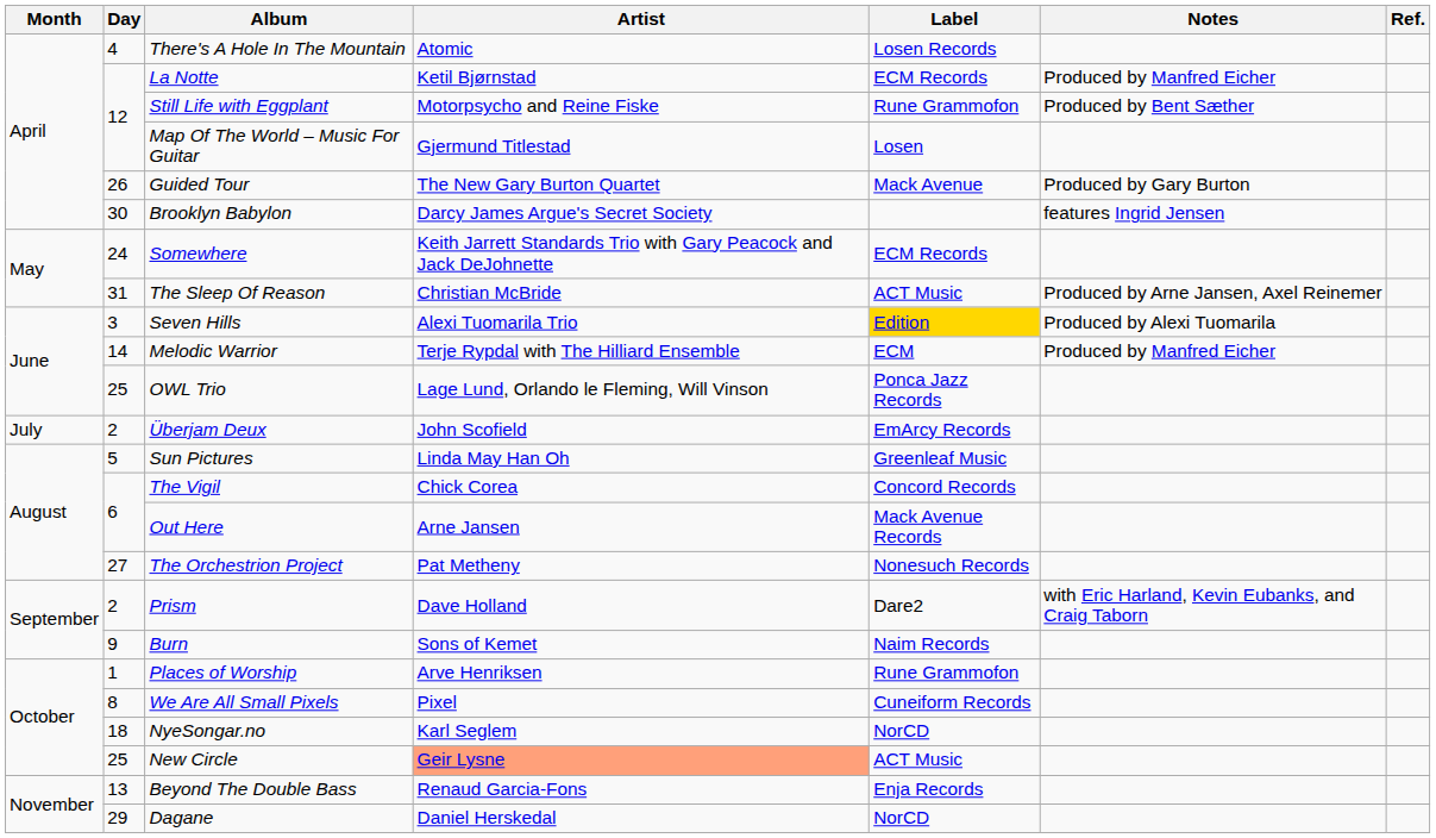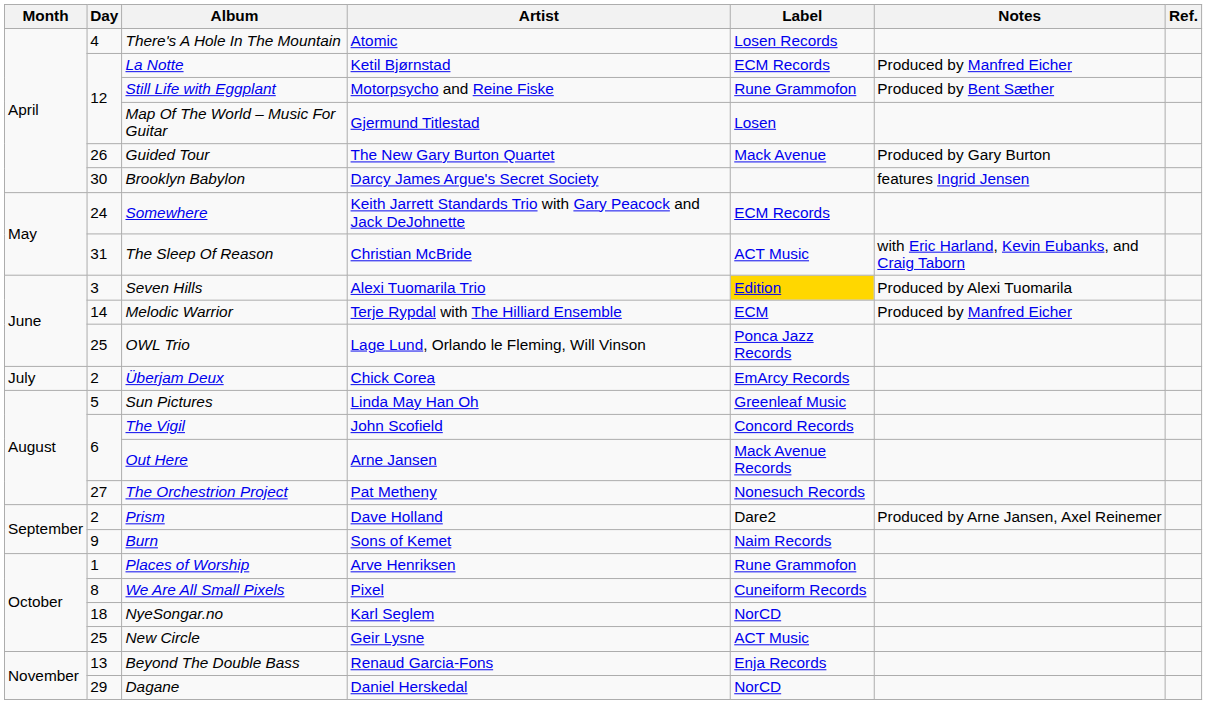 <table class="wikitable">
 <tr>
 <th>Month</th>
 <th>Day</th>
 <th>Album</th>
 <th>Artist</th>
 <th>Label</th>
 <th>Notes</th>
 <th>Ref.</th>
 </tr>
 <tr>
 <td rowspan="6">April</td>
 <td>4</td>
 <td><em>There's A Hole In The Mountain</em></td>
 <td><a href='#'>Atomic</a></td>
 <td><a href='#'>Losen Records</a></td>
 <td></td>
 <td></td>
 </tr>
 <tr>
 <td rowspan="3">12</td>
 <td><em><a href='#'>La Notte</a></em></td>
 <td><a href='#'>Ketil Bjørnstad</a></td>
 <td><a href='#'>ECM Records</a></td>
 <td>Produced by <a href='#'>Manfred Eicher</a></td>
 <td></td>
 </tr>
 <tr>
 <td><em><a href='#'>Still Life with Eggplant</a></em></td>
 <td><a href='#'>Motorpsycho</a> and <a href='#'>Reine Fiske</a></td>
 <td><a href='#'>Rune Grammofon</a></td>
 <td>Produced by <a href='#'>Bent Sæther</a></td>
 <td></td>
 </tr>
 <tr>
 <td><em>Map Of The World – Music For Guitar</em></td>
 <td><a href='#'>Gjermund Titlestad</a></td>
 <td><a href='#'>Losen</a></td>
 <td></td>
 <td></td>
 </tr>
 <tr>
 <td>26</td>
 <td><em>Guided Tour</em></td>
 <td><a href='#'>The New Gary Burton Quartet</a></td>
 <td><a href='#'>Mack Avenue</a></td>
 <td>Produced by Gary Burton</td>
 <td></td>
 </tr>
 <tr>
 <td>30</td>
 <td><em>Brooklyn Babylon</em></td>
 <td><a href='#'>Darcy James Argue's Secret Society</a></td>
 <td></td>
 <td>features <a href='#'>Ingrid Jensen</a></td>
 <td></td>
 </tr>
 <tr>
 <td rowspan="2">May</td>
 <td>24</td>
 <td><a href='#'><em>Somewhere</em></a></td>
 <td><a href='#'>Keith Jarrett Standards Trio</a> with <a href='#'>Gary Peacock</a> and <a href='#'>Jack DeJohnette</a></td>
 <td><a href='#'>ECM Records</a></td>
 <td></td>
 <td></td>
 </tr>
 <tr>
 <td>31</td>
 <td><em>The Sleep Of Reason</em></td>
 <td><a href='#'>Christian McBride</a></td>
 <td><a href='#'>ACT Music</a></td>
-<td>Produced by Arne Jansen, Axel Reinemer</td>
+<td>with <a href='#'>Eric Harland</a>, <a href='#'>Kevin Eubanks</a>, and <a href='#'>Craig Taborn</a></td>
 <td></td>
 </tr>
 <tr>
 <td rowspan="3">June</td>
 <td>3</td>
 <td><em>Seven Hills</em></td>
 <td><a href='#'>Alexi Tuomarila Trio</a></td>
 <td style="background: gold;"><a href='#'>Edition</a></td>
 <td>Produced by Alexi Tuomarila</td>
 <td></td>
 </tr>
 <tr>
 <td>14</td>
 <td><em>Melodic Warrior</em></td>
 <td><a href='#'>Terje Rypdal</a> with <a href='#'>The Hilliard Ensemble</a></td>
 <td><a href='#'>ECM</a></td>
 <td>Produced by <a href='#'>Manfred Eicher</a></td>
 <td></td>
 </tr>
 <tr>
 <td>25</td>
 <td><em>OWL Trio</em></td>
 <td><a href='#'>Lage Lund</a>, Orlando le Fleming, Will Vinson</td>
 <td><a href='#'>Ponca Jazz Records</a></td>
 <td></td>
 <td></td>
 </tr>
 <tr>
 <td>July</td>
 <td>2</td>
 <td><em><a href='#'>Überjam Deux</a></em></td>
-<td><a href='#'>John Scofield</a></td>
+<td><a href='#'>Chick Corea</a></td>
 <td><a href='#'>EmArcy Records</a></td>
 <td></td>
 <td></td>
 </tr>
 <tr>
 <td rowspan="4">August</td>
 <td>5</td>
 <td><em>Sun Pictures</em></td>
 <td><a href='#'>Linda May Han Oh</a></td>
 <td><a href='#'>Greenleaf Music</a></td>
 <td></td>
 <td></td>
 </tr>
 <tr>
 <td rowspan="2">6</td>
 <td><a href='#'><em>The Vigil</em></a></td>
-<td><a href='#'>Chick Corea</a></td>
+<td><a href='#'>John Scofield</a></td>
 <td><a href='#'>Concord Records</a></td>
 <td></td>
 <td></td>
 </tr>
 <tr>
 <td><a href='#'><em>Out Here</em></a></td>
 <td><a href='#'>Arne Jansen</a></td>
 <td><a href='#'>Mack Avenue Records</a></td>
 <td></td>
 <td></td>
 </tr>
 <tr>
 <td>27</td>
 <td><em><a href='#'>The Orchestrion Project</a></em></td>
 <td><a href='#'>Pat Metheny</a></td>
 <td><a href='#'>Nonesuch Records</a></td>
 <td></td>
 <td></td>
 </tr>
 <tr>
 <td rowspan="2">September</td>
 <td>2</td>
 <td><a href='#'><em>Prism</em></a></td>
 <td><a href='#'>Dave Holland</a></td>
 <td>Dare2</td>
-<td>with <a href='#'>Eric Harland</a>, <a href='#'>Kevin Eubanks</a>, and <a href='#'>Craig Taborn</a></td>
+<td>Produced by Arne Jansen, Axel Reinemer</td>
 <td></td>
 </tr>
 <tr>
 <td>9</td>
 <td><em><a href='#'>Burn</a></em></td>
 <td><a href='#'>Sons of Kemet</a></td>
 <td><a href='#'>Naim Records</a></td>
 <td></td>
 <td></td>
 </tr>
 <tr>
 <td rowspan="4">October</td>
 <td>1</td>
 <td><em><a href='#'>Places of Worship</a></em></td>
 <td><a href='#'>Arve Henriksen</a></td>
 <td><a href='#'>Rune Grammofon</a></td>
 <td></td>
 <td></td>
 </tr>
 <tr>
 <td>8</td>
 <td><em><a href='#'>We Are All Small Pixels</a></em></td>
 <td><a href='#'>Pixel</a></td>
 <td><a href='#'>Cuneiform Records</a></td>
 <td></td>
 <td></td>
 </tr>
 <tr>
 <td>18</td>
 <td><em>NyeSongar.no</em></td>
 <td><a href='#'>Karl Seglem</a></td>
 <td><a href='#'>NorCD</a></td>
 <td></td>
 <td></td>
 </tr>
 <tr>
 <td>25</td>
 <td><em>New Circle</em></td>
-<td style="background: lightsalmon;"><a href='#'>Geir Lysne</a></td>
+<td><a href='#'>Geir Lysne</a></td>
 <td><a href='#'>ACT Music</a></td>
 <td></td>
 <td></td>
 </tr>
 <tr>
 <td rowspan="2">November</td>
 <td>13</td>
 <td><em>Beyond The Double Bass</em></td>
 <td><a href='#'>Renaud Garcia-Fons</a></td>
 <td><a href='#'>Enja Records</a></td>
 <td></td>
 <td></td>
 </tr>
 <tr>
 <td>29</td>
 <td><em>Dagane</em></td>
 <td><a href='#'>Daniel Herskedal</a></td>
 <td><a href='#'>NorCD</a></td>
 <td></td>
 <td></td>
 </tr>
 </table>
